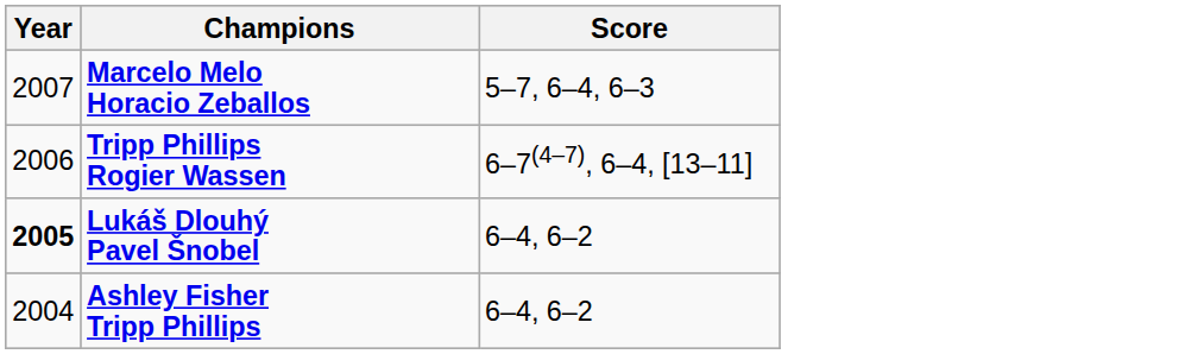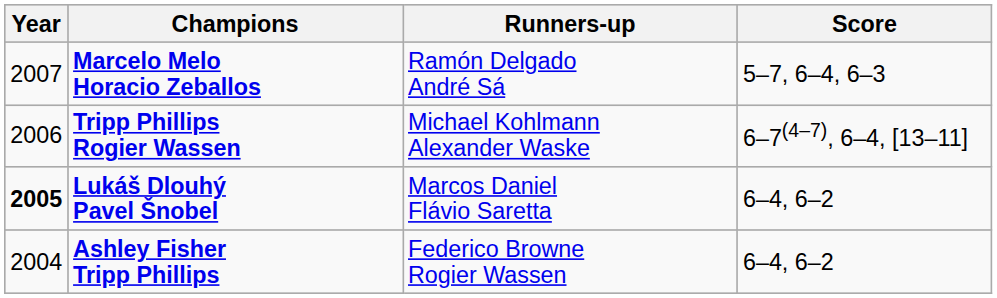 <table class="wikitable" style="font-size:90%">
 <tr>
 <th>Year</th>
 <th width="200">Champions</th>
+<th width="200">Runners-up</th>
 <th width="150">Score</th>
 </tr>
 <tr>
 <td>2007</td>
 <td> <strong><a href='#'>Marcelo Melo</a></strong><br> <strong><a href='#'>Horacio Zeballos</a></strong></td>
+<td> <a href='#'>Ramón Delgado</a><br> <a href='#'>André Sá</a></td>
 <td>5–7, 6–4, 6–3</td>
 </tr>
 <tr>
 <td>2006</td>
 <td> <strong><a href='#'>Tripp Phillips</a></strong><br> <strong><a href='#'>Rogier Wassen</a></strong></td>
+<td> <a href='#'>Michael Kohlmann</a><br> <a href='#'>Alexander Waske</a></td>
 <td>6–7<sup>(4–7)</sup>, 6–4, [13–11]</td>
 </tr>
 <tr>
 <td><strong>2005</strong></td>
 <td> <strong><a href='#'>Lukáš Dlouhý</a></strong><br> <strong><a href='#'>Pavel Šnobel</a></strong></td>
+<td> <a href='#'>Marcos Daniel</a><br> <a href='#'>Flávio Saretta</a></td>
 <td>6–4, 6–2</td>
 </tr>
 <tr>
 <td>2004</td>
 <td> <strong><a href='#'>Ashley Fisher</a></strong><br> <strong><a href='#'>Tripp Phillips</a></strong></td>
+<td> <a href='#'>Federico Browne</a><br> <a href='#'>Rogier Wassen</a></td>
 <td>6–4, 6–2</td>
 </tr>
 </table>
